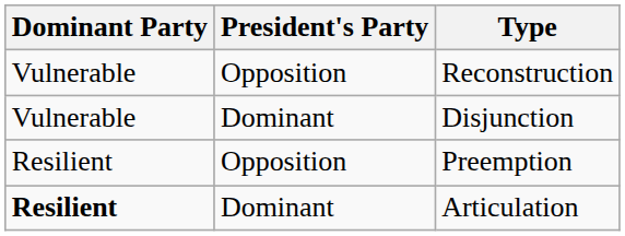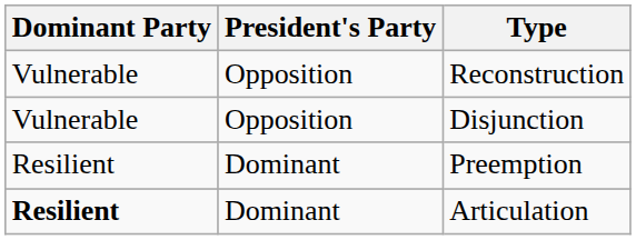 <table class="wikitable">
 <tr>
 <th>Dominant Party</th>
 <th>President's Party</th>
 <th>Type</th>
 </tr>
 <tr>
 <td>Vulnerable</td>
 <td>Opposition</td>
 <td>Reconstruction</td>
 </tr>
 <tr>
 <td>Vulnerable</td>
-<td>Dominant</td>
+<td>Opposition</td>
 <td>Disjunction</td>
 </tr>
 <tr>
 <td>Resilient</td>
-<td>Opposition</td>
+<td>Dominant</td>
 <td>Preemption</td>
 </tr>
 <tr>
 <td><strong>Resilient</strong></td>
 <td>Dominant</td>
 <td>Articulation</td>
 </tr>
 </table>
